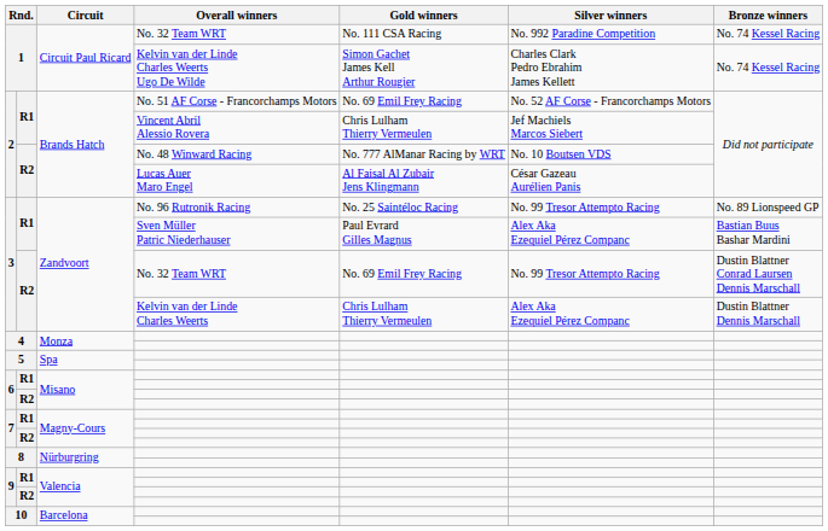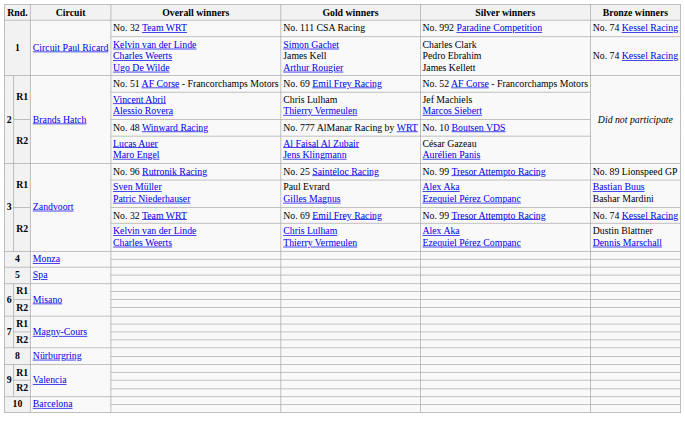 <table class="wikitable" style="font-size:85%;">
 <tr>
 <th colspan="2">Rnd.</th>
 <th>Circuit</th>
 <th>Overall winners</th>
 <th>Gold winners</th>
 <th>Silver winners</th>
 <th>Bronze winners</th>
 </tr>
 <tr>
 <th colspan="2" rowspan="2">1</th>
 <td rowspan="2"> <a href='#'>Circuit Paul Ricard</a></td>
 <td> No. 32 <a href='#'>Team WRT</a></td>
 <td> No. 111 CSA Racing</td>
 <td> No. 992 <a href='#'>Paradine Competition</a></td>
 <td> No. 74 <a href='#'>Kessel Racing</a></td>
 </tr>
 <tr>
 <td> <a href='#'>Kelvin van der Linde</a><br> <a href='#'>Charles Weerts</a><br> <a href='#'>Ugo De Wilde</a></td>
 <td> <a href='#'>Simon Gachet</a><br> James Kell<br> <a href='#'>Arthur Rougier</a></td>
 <td> Charles Clark<br> Pedro Ebrahim<br> James Kellett</td>
 <td> No. 74 <a href='#'>Kessel Racing</a></td>
 </tr>
 <tr>
 <th rowspan="4">2</th>
 <th rowspan="2">R1</th>
 <td rowspan="4"> <a href='#'>Brands Hatch</a></td>
 <td nowrap=""> No. 51 <a href='#'>AF Corse</a> - Francorchamps Motors</td>
 <td nowrap=""> No. 69 <a href='#'>Emil Frey Racing</a></td>
 <td> No. 52 <a href='#'>AF Corse</a> - Francorchamps Motors</td>
 <td rowspan="4" align="center"><em>Did not participate</em></td>
 </tr>
 <tr>
 <td> <a href='#'>Vincent Abril</a><br> <a href='#'>Alessio Rovera</a></td>
 <td> Chris Lulham<br> <a href='#'>Thierry Vermeulen</a></td>
 <td> Jef Machiels<br> <a href='#'>Marcos Siebert</a></td>
 </tr>
 <tr>
 <th rowspan="2">R2</th>
 <td> No. 48 <a href='#'>Winward Racing</a></td>
 <td> No. 777 AlManar Racing by <a href='#'>WRT</a></td>
 <td> No. 10 <a href='#'>Boutsen VDS</a></td>
 </tr>
 <tr>
 <td> <a href='#'>Lucas Auer</a><br> <a href='#'>Maro Engel</a></td>
 <td> <a href='#'>Al Faisal Al Zubair</a><br> <a href='#'>Jens Klingmann</a></td>
 <td> César Gazeau<br> <a href='#'>Aurélien Panis</a></td>
 </tr>
 <tr>
 <th rowspan="4">3</th>
 <th rowspan="2">R1</th>
 <td rowspan="4"> <a href='#'>Zandvoort</a></td>
 <td nowrap=""> No. 96 <a href='#'>Rutronik Racing</a></td>
 <td nowrap=""> No. 25 <a href='#'>Saintéloc Racing</a></td>
 <td> No. 99 <a href='#'>Tresor Attempto Racing</a></td>
 <td> No. 89 Lionspeed GP</td>
 </tr>
 <tr>
 <td> <a href='#'>Sven Müller</a><br> <a href='#'>Patric Niederhauser</a></td>
 <td> Paul Evrard<br> <a href='#'>Gilles Magnus</a></td>
 <td> <a href='#'>Alex Aka</a><br> <a href='#'>Ezequiel Pérez Companc</a></td>
 <td> <a href='#'>Bastian Buus</a><br> Bashar Mardini</td>
 </tr>
 <tr>
 <th rowspan="2">R2</th>
 <td> No. 32 <a href='#'>Team WRT</a></td>
 <td> No. 69 <a href='#'>Emil Frey Racing</a></td>
 <td> No. 99 <a href='#'>Tresor Attempto Racing</a></td>
-<td> Dustin Blattner<br> <a href='#'>Conrad Laursen</a><br> <a href='#'>Dennis Marschall</a></td>
+<td> No. 74 <a href='#'>Kessel Racing</a></td>
 </tr>
 <tr>
 <td> <a href='#'>Kelvin van der Linde</a><br> <a href='#'>Charles Weerts</a></td>
 <td> <a href='#'>Chris Lulham</a><br> <a href='#'>Thierry Vermeulen</a></td>
 <td> <a href='#'>Alex Aka</a><br> <a href='#'>Ezequiel Pérez Companc</a></td>
 <td> Dustin Blattner<br> <a href='#'>Dennis Marschall</a></td>
 </tr>
 <tr>
 <th colspan="2" rowspan="2">4</th>
 <td rowspan="2"> <a href='#'>Monza</a></td>
 <td nowrap=""></td>
 <td nowrap=""></td>
 <td></td>
 <td></td>
 </tr>
 <tr>
 <td></td>
 <td></td>
 <td></td>
 <td></td>
 </tr>
 <tr>
 <th colspan="2" rowspan="2">5</th>
 <td rowspan="2"> <a href='#'>Spa</a></td>
 <td nowrap=""></td>
 <td nowrap=""></td>
 <td></td>
 <td></td>
 </tr>
 <tr>
 <td></td>
 <td></td>
 <td></td>
 <td></td>
 </tr>
 <tr>
 <th rowspan="4">6</th>
 <th rowspan="2">R1</th>
 <td rowspan="4"> <a href='#'>Misano</a></td>
 <td nowrap=""></td>
 <td nowrap=""></td>
 <td></td>
 <td></td>
 </tr>
 <tr>
 <td></td>
 <td></td>
 <td></td>
 <td></td>
 </tr>
 <tr>
 <th rowspan="2">R2</th>
 <td></td>
 <td></td>
 <td></td>
 <td></td>
 </tr>
 <tr>
 <td></td>
 <td></td>
 <td></td>
 <td></td>
 </tr>
 <tr>
 <th rowspan="4">7</th>
 <th rowspan="2">R1</th>
 <td rowspan="4"> <a href='#'>Magny-Cours</a></td>
 <td nowrap=""></td>
 <td nowrap=""></td>
 <td></td>
 <td></td>
 </tr>
 <tr>
 <td></td>
 <td></td>
 <td></td>
 <td></td>
 </tr>
 <tr>
 <th rowspan="2">R2</th>
 <td></td>
 <td></td>
 <td></td>
 <td></td>
 </tr>
 <tr>
 <td></td>
 <td></td>
 <td></td>
 <td></td>
 </tr>
 <tr>
 <th colspan="2" rowspan="2">8</th>
 <td rowspan="2"> <a href='#'>Nürburgring</a></td>
 <td nowrap=""></td>
 <td nowrap=""></td>
 <td></td>
 <td></td>
 </tr>
 <tr>
 <td></td>
 <td></td>
 <td></td>
 <td></td>
 </tr>
 <tr>
 <th rowspan="4">9</th>
 <th rowspan="2">R1</th>
 <td rowspan="4"> <a href='#'>Valencia</a></td>
 <td></td>
 <td></td>
 <td></td>
 <td></td>
 </tr>
 <tr>
 <td></td>
 <td></td>
 <td></td>
 <td></td>
 </tr>
 <tr>
 <th rowspan="2">R2</th>
 <td></td>
 <td></td>
 <td></td>
 <td></td>
 </tr>
 <tr>
 <td></td>
 <td></td>
 <td></td>
 <td></td>
 </tr>
 <tr>
 <th colspan="2" rowspan="2">10</th>
 <td rowspan="2"> <a href='#'>Barcelona</a></td>
 <td></td>
 <td></td>
 <td></td>
 <td></td>
 </tr>
 <tr>
 <td></td>
 <td></td>
 <td></td>
 <td></td>
 </tr>
 </table>
